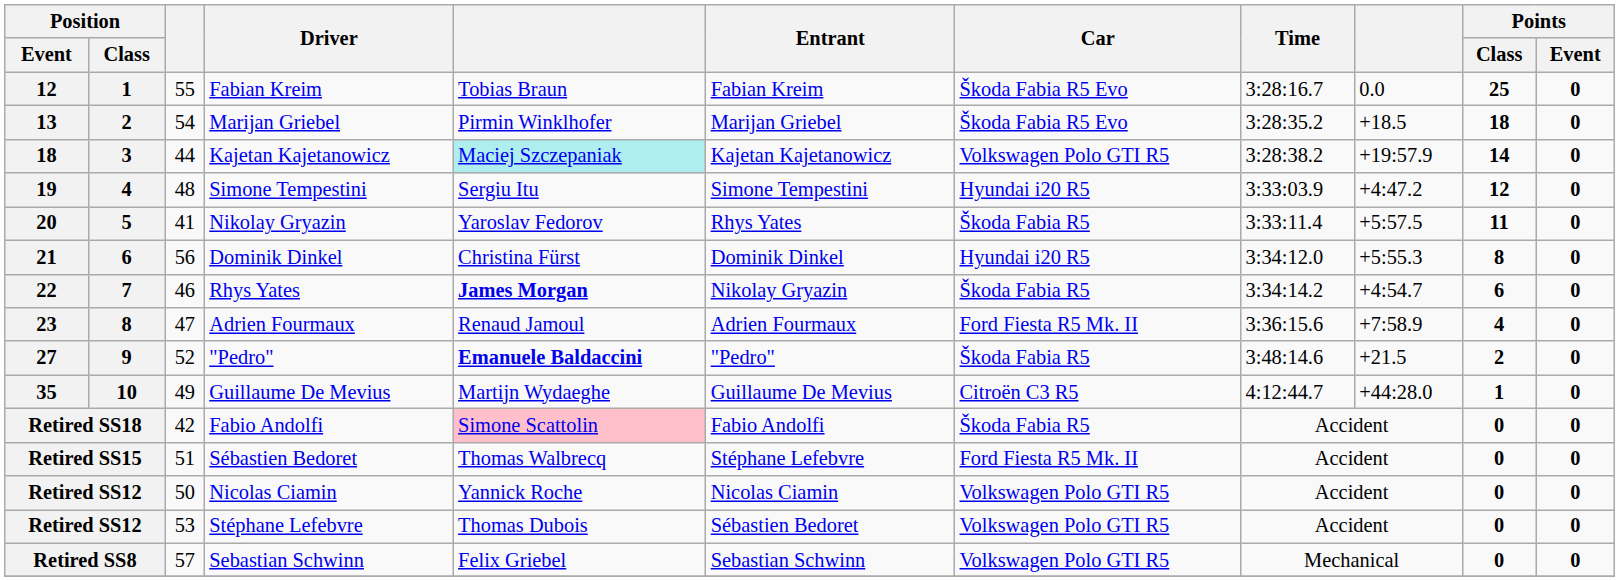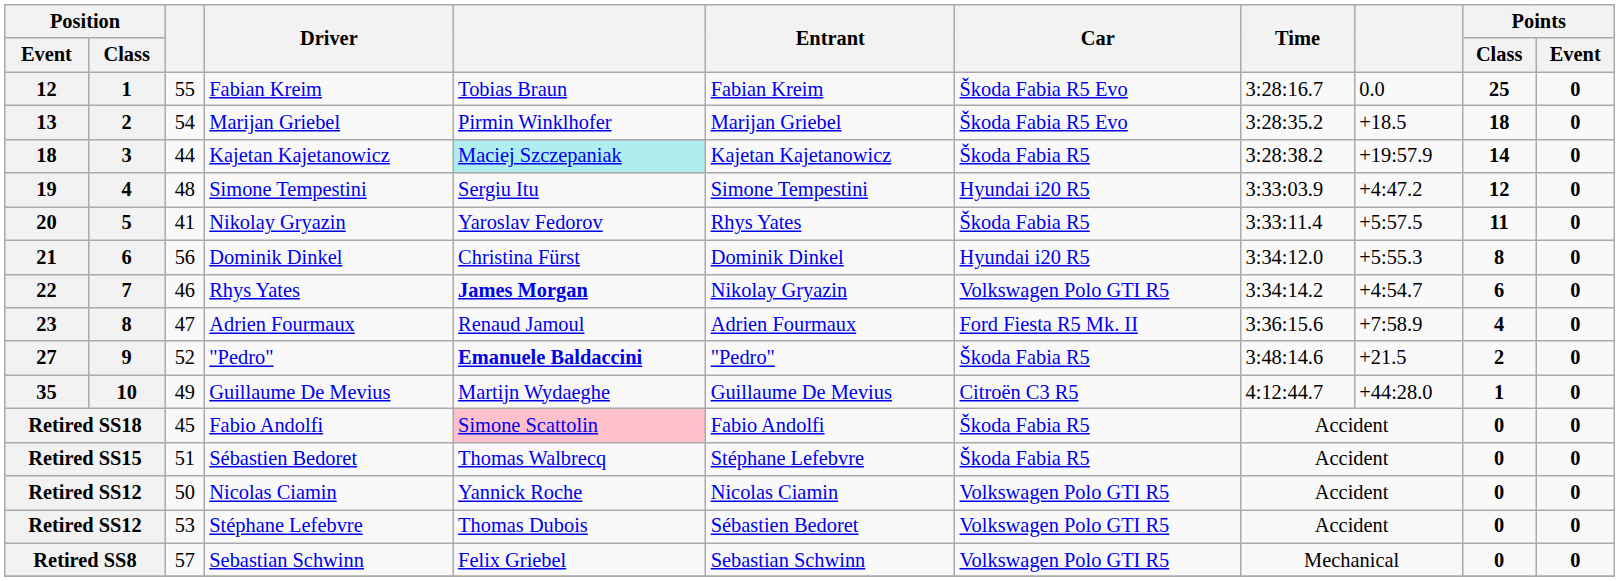 <table class="wikitable" width=85% style="font-size: 85%;">
 <tr>
 <th colspan="2">Position</th>
 <th rowspan="2"></th>
 <th rowspan="2">Driver</th>
 <th rowspan="2"></th>
 <th rowspan="2">Entrant</th>
 <th rowspan="2">Car</th>
 <th rowspan="2">Time</th>
 <th rowspan="2"></th>
 <th colspan="2">Points</th>
 </tr>
 <tr>
 <th>Event</th>
 <th>Class</th>
 <th>Class</th>
 <th>Event</th>
 </tr>
 <tr>
 <th>12</th>
 <th>1</th>
 <td align="center">55</td>
 <td><a href='#'>Fabian Kreim</a></td>
 <td><a href='#'>Tobias Braun</a></td>
 <td><a href='#'>Fabian Kreim</a></td>
 <td><a href='#'>Škoda Fabia R5 Evo</a></td>
 <td>3:28:16.7</td>
 <td>0.0</td>
 <td align="center"><strong>25</strong></td>
 <td align="center"><strong>0</strong></td>
 </tr>
 <tr>
 <th>13</th>
 <th>2</th>
 <td align="center">54</td>
 <td><a href='#'>Marijan Griebel</a></td>
 <td><a href='#'>Pirmin Winklhofer</a></td>
 <td><a href='#'>Marijan Griebel</a></td>
 <td><a href='#'>Škoda Fabia R5 Evo</a></td>
 <td>3:28:35.2</td>
 <td>+18.5</td>
 <td align="center"><strong>18</strong></td>
 <td align="center"><strong>0</strong></td>
 </tr>
 <tr>
 <th>18</th>
 <th>3</th>
 <td align="center">44</td>
 <td nowrap><a href='#'>Kajetan Kajetanowicz</a></td>
 <td nowrap style="background: paleturquoise;"><a href='#'>Maciej Szczepaniak</a></td>
 <td nowrap><a href='#'>Kajetan Kajetanowicz</a></td>
-<td nowrap><a href='#'>Volkswagen Polo GTI R5</a></td>
+<td><a href='#'>Škoda Fabia R5</a></td>
 <td>3:28:38.2</td>
 <td>+19:57.9</td>
 <td align="center"><strong>14</strong></td>
 <td align="center"><strong>0</strong></td>
 </tr>
 <tr>
 <th>19</th>
 <th>4</th>
 <td align="center">48</td>
 <td><a href='#'>Simone Tempestini</a></td>
 <td><a href='#'>Sergiu Itu</a></td>
 <td><a href='#'>Simone Tempestini</a></td>
 <td><a href='#'>Hyundai i20 R5</a></td>
 <td>3:33:03.9</td>
 <td>+4:47.2</td>
 <td align="center"><strong>12</strong></td>
 <td align="center"><strong>0</strong></td>
 </tr>
 <tr>
 <th>20</th>
 <th>5</th>
 <td align="center">41</td>
 <td><a href='#'>Nikolay Gryazin</a></td>
 <td><a href='#'>Yaroslav Fedorov</a></td>
 <td><a href='#'>Rhys Yates</a></td>
 <td><a href='#'>Škoda Fabia R5</a></td>
 <td>3:33:11.4</td>
 <td>+5:57.5</td>
 <td align="center"><strong>11</strong></td>
 <td align="center"><strong>0</strong></td>
 </tr>
 <tr>
 <th>21</th>
 <th>6</th>
 <td align="center">56</td>
 <td><a href='#'>Dominik Dinkel</a></td>
 <td><a href='#'>Christina Fürst</a></td>
 <td><a href='#'>Dominik Dinkel</a></td>
 <td><a href='#'>Hyundai i20 R5</a></td>
 <td>3:34:12.0</td>
 <td>+5:55.3</td>
 <td align="center"><strong>8</strong></td>
 <td align="center"><strong>0</strong></td>
 </tr>
 <tr>
 <th>22</th>
 <th>7</th>
 <td align="center">46</td>
 <td><a href='#'>Rhys Yates</a></td>
 <td><strong><a href='#'>James Morgan</a></strong></td>
 <td><a href='#'>Nikolay Gryazin</a></td>
-<td><a href='#'>Škoda Fabia R5</a></td>
+<td><a href='#'>Volkswagen Polo GTI R5</a></td>
 <td>3:34:14.2</td>
 <td>+4:54.7</td>
 <td align="center"><strong>6</strong></td>
 <td align="center"><strong>0</strong></td>
 </tr>
 <tr>
 <th>23</th>
 <th>8</th>
 <td align="center">47</td>
 <td><a href='#'>Adrien Fourmaux</a></td>
 <td><a href='#'>Renaud Jamoul</a></td>
 <td><a href='#'>Adrien Fourmaux</a></td>
 <td><a href='#'>Ford Fiesta R5 Mk. II</a></td>
 <td>3:36:15.6</td>
 <td>+7:58.9</td>
 <td align="center"><strong>4</strong></td>
 <td align="center"><strong>0</strong></td>
 </tr>
 <tr>
 <th>27</th>
 <th>9</th>
 <td align="center">52</td>
 <td><a href='#'>"Pedro"</a></td>
 <td nowrap><strong><a href='#'>Emanuele Baldaccini</a></strong></td>
 <td><a href='#'>"Pedro"</a></td>
 <td><a href='#'>Škoda Fabia R5</a></td>
 <td>3:48:14.6</td>
 <td>+21.5</td>
 <td align="center"><strong>2</strong></td>
 <td align="center"><strong>0</strong></td>
 </tr>
 <tr>
 <th>35</th>
 <th>10</th>
 <td align="center">49</td>
 <td><a href='#'>Guillaume De Mevius</a></td>
 <td><a href='#'>Martijn Wydaeghe</a></td>
 <td><a href='#'>Guillaume De Mevius</a></td>
 <td><a href='#'>Citroën C3 R5</a></td>
 <td>4:12:44.7</td>
 <td>+44:28.0</td>
 <td align="center"><strong>1</strong></td>
 <td align="center"><strong>0</strong></td>
 </tr>
 <tr>
 <th colspan="2">Retired SS18</th>
-<td align="center">42</td>
+<td align="center">45</td>
 <td><a href='#'>Fabio Andolfi</a></td>
 <td style="background: pink;"><a href='#'>Simone Scattolin</a></td>
 <td><a href='#'>Fabio Andolfi</a></td>
 <td><a href='#'>Škoda Fabia R5</a></td>
 <td align="center" colspan="2">Accident</td>
 <td align="center"><strong>0</strong></td>
 <td align="center"><strong>0</strong></td>
 </tr>
 <tr>
 <th colspan="2">Retired SS15</th>
 <td align="center">51</td>
 <td><a href='#'>Sébastien Bedoret</a></td>
 <td><a href='#'>Thomas Walbrecq</a></td>
 <td><a href='#'>Stéphane Lefebvre</a></td>
-<td><a href='#'>Ford Fiesta R5 Mk. II</a></td>
+<td><a href='#'>Škoda Fabia R5</a></td>
 <td align="center" colspan="2">Accident</td>
 <td align="center"><strong>0</strong></td>
 <td align="center"><strong>0</strong></td>
 </tr>
 <tr>
 <th colspan="2" nowrap>Retired SS12</th>
 <td align="center">50</td>
 <td><a href='#'>Nicolas Ciamin</a></td>
 <td><a href='#'>Yannick Roche</a></td>
 <td><a href='#'>Nicolas Ciamin</a></td>
 <td><a href='#'>Volkswagen Polo GTI R5</a></td>
 <td align="center" colspan="2">Accident</td>
 <td align="center"><strong>0</strong></td>
 <td align="center"><strong>0</strong></td>
 </tr>
 <tr>
 <th colspan="2">Retired SS12</th>
 <td align="center">53</td>
 <td><a href='#'>Stéphane Lefebvre</a></td>
 <td><a href='#'>Thomas Dubois</a></td>
 <td><a href='#'>Sébastien Bedoret</a></td>
 <td><a href='#'>Volkswagen Polo GTI R5</a></td>
 <td align="center" colspan="2">Accident</td>
 <td align="center"><strong>0</strong></td>
 <td align="center"><strong>0</strong></td>
 </tr>
 <tr>
 <th colspan="2">Retired SS8</th>
 <td align="center">57</td>
 <td><a href='#'>Sebastian Schwinn</a></td>
 <td><a href='#'>Felix Griebel</a></td>
 <td><a href='#'>Sebastian Schwinn</a></td>
 <td><a href='#'>Volkswagen Polo GTI R5</a></td>
 <td align="center" colspan="2">Mechanical</td>
 <td align="center"><strong>0</strong></td>
 <td align="center"><strong>0</strong></td>
 </tr>
 <tr>
 </tr>
 </table>
